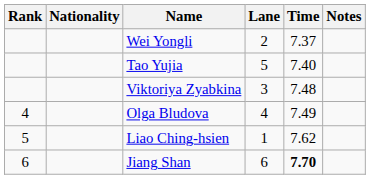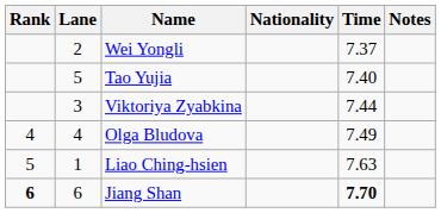 <table class="wikitable sortable" style="text-align:center;font-size:95%">
 <tr>
 <th>Rank</th>
+<th>Lane</th>
+<th>Name</th>
 <th>Nationality</th>
-<th>Name</th>
-<th>Lane</th>
 <th>Time</th>
 <th>Notes</th>
 </tr>
 <tr>
 <td></td>
+<td>2</td>
+<td align=left><a href='#'>Wei Yongli</a></td>
 <td align=left></td>
-<td align=left><a href='#'>Wei Yongli</a></td>
-<td>2</td>
 <td>7.37</td>
 <td></td>
 </tr>
 <tr>
 <td></td>
+<td>5</td>
+<td align=left><a href='#'>Tao Yujia</a></td>
 <td align=left></td>
-<td align=left><a href='#'>Tao Yujia</a></td>
-<td>5</td>
 <td>7.40</td>
 <td></td>
 </tr>
 <tr>
 <td></td>
+<td>3</td>
+<td align=left><a href='#'>Viktoriya Zyabkina</a></td>
 <td align=left></td>
-<td align=left><a href='#'>Viktoriya Zyabkina</a></td>
-<td>3</td>
-<td>7.48</td>
+<td>7.44</td>
 <td></td>
 </tr>
 <tr>
 <td>4</td>
+<td>4</td>
+<td align=left><a href='#'>Olga Bludova</a></td>
 <td align=left></td>
-<td align=left><a href='#'>Olga Bludova</a></td>
-<td>4</td>
 <td>7.49</td>
 <td></td>
 </tr>
 <tr>
 <td>5</td>
+<td>1</td>
+<td align=left><a href='#'>Liao Ching-hsien</a></td>
 <td align=left></td>
-<td align=left><a href='#'>Liao Ching-hsien</a></td>
-<td>1</td>
-<td>7.62</td>
+<td>7.63</td>
 <td></td>
 </tr>
 <tr>
+<td><strong>6</strong></td>
 <td>6</td>
+<td align=left><a href='#'>Jiang Shan</a></td>
 <td align=left></td>
-<td align=left><a href='#'>Jiang Shan</a></td>
-<td>6</td>
 <td><strong>7.70</strong></td>
 <td></td>
 </tr>
 </table>
